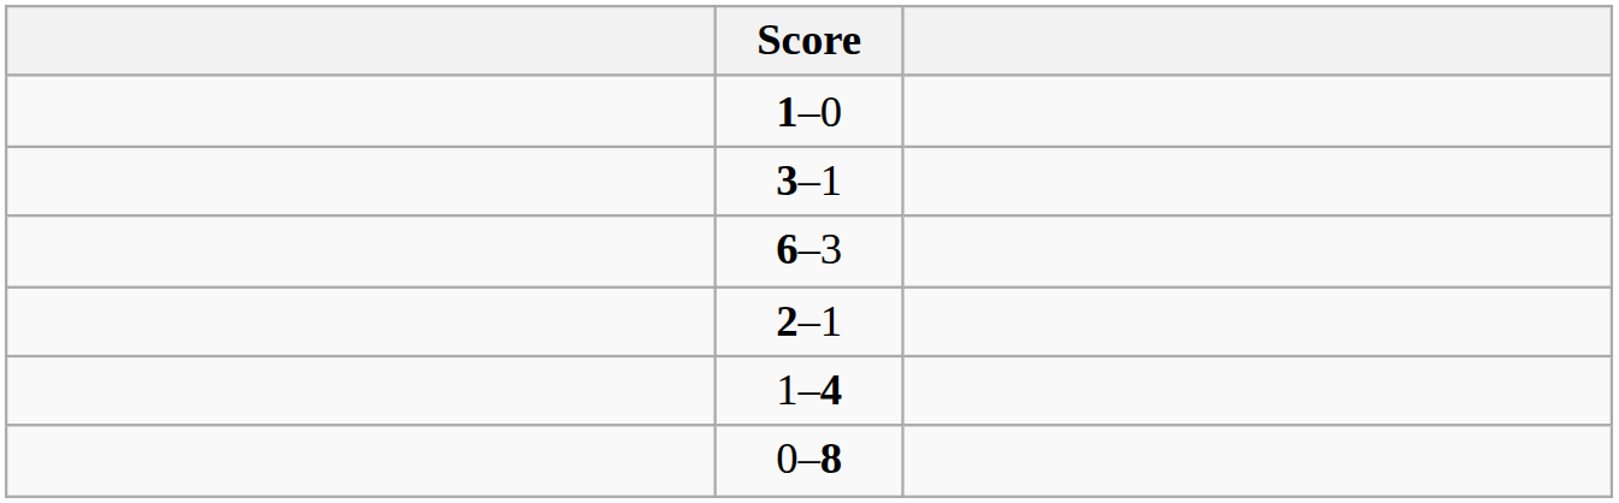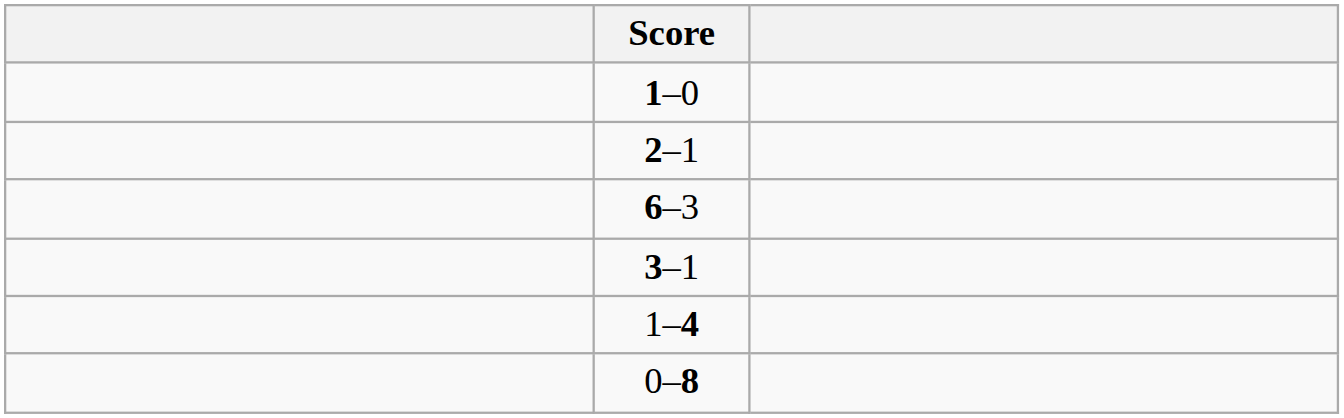 <table class="wikitable" style="text-align: center;">
 <tr>
 <th width=250></th>
 <th width=60>Score</th>
 <th width=250></th>
 </tr>
 <tr>
 <td align=left><strong></strong></td>
 <td><strong>1</strong>–0</td>
 <td align=left></td>
 </tr>
 <tr>
 <td align=left><strong></strong></td>
-<td><strong>3</strong>–1</td>
+<td><strong>2</strong>–1</td>
 <td align=left></td>
 </tr>
 <tr>
 <td align=left><strong></strong></td>
 <td><strong>6</strong>–3</td>
 <td align=left></td>
 </tr>
 <tr>
 <td align=left><strong></strong></td>
-<td><strong>2</strong>–1</td>
+<td><strong>3</strong>–1</td>
 <td align=left></td>
 </tr>
 <tr>
 <td align=left></td>
 <td>1–<strong>4</strong></td>
 <td align=left><strong></strong></td>
 </tr>
 <tr>
 <td align=left></td>
 <td>0–<strong>8</strong></td>
 <td align=left><strong></strong></td>
 </tr>
 </table>
